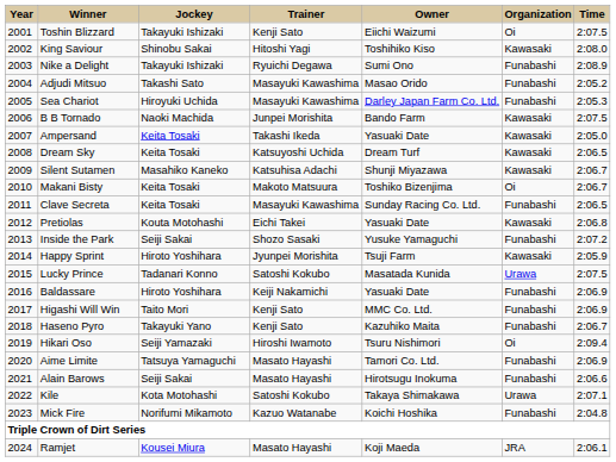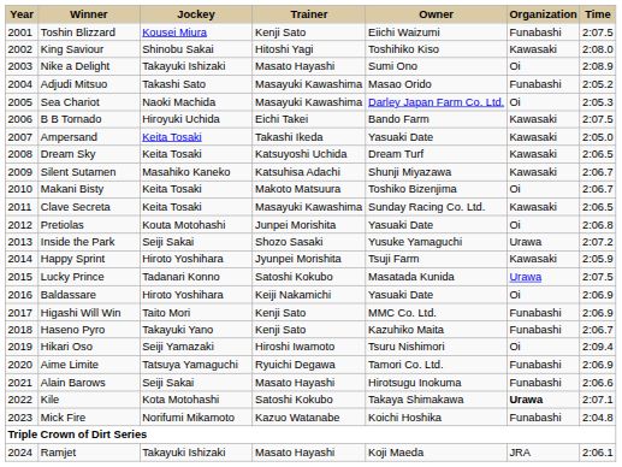 <table class="wikitable sortable" style="font-size:90%; white-space:nowrap">
 <tr>
 <th style="background-color:#DACAA5; width:36px">Year<br></th>
 <th style="background-color:#DACAA5; width:125px">Winner<br></th>
 <th style="background-color:#DACAA5; width:140px">Jockey<br></th>
 <th style="background-color:#DACAA5; width:140px">Trainer<br></th>
 <th style="background-color:#DACAA5; width:160px">Owner<br></th>
 <th style="background-color:#DACAA5">Organization<br></th>
 <th style="background-color:#DACAA5">Time<br></th>
 </tr>
 <tr>
 <td>2001</td>
 <td>Toshin Blizzard</td>
-<td>Takayuki Ishizaki</td>
+<td><a href='#'>Kousei Miura</a></td>
 <td>Kenji Sato</td>
 <td>Eiichi Waizumi</td>
-<td>Oi</td>
+<td>Funabashi</td>
 <td>2:07.5</td>
 </tr>
 <tr>
 <td>2002</td>
 <td>King Saviour</td>
 <td>Shinobu Sakai</td>
 <td>Hitoshi Yagi</td>
 <td>Toshihiko Kiso</td>
 <td>Kawasaki</td>
 <td>2:08.0</td>
 </tr>
 <tr>
 <td>2003</td>
 <td>Nike a Delight</td>
 <td>Takayuki Ishizaki</td>
-<td>Ryuichi Degawa</td>
+<td>Masato Hayashi</td>
 <td>Sumi Ono</td>
-<td>Funabashi</td>
+<td>Oi</td>
 <td>2:08.9</td>
 </tr>
 <tr>
 <td>2004</td>
 <td>Adjudi Mitsuo</td>
 <td>Takashi Sato</td>
 <td>Masayuki Kawashima</td>
 <td>Masao Orido</td>
 <td>Funabashi</td>
 <td>2:05.2</td>
 </tr>
 <tr>
 <td>2005</td>
 <td>Sea Chariot</td>
-<td>Hiroyuki Uchida</td>
+<td>Naoki Machida</td>
 <td>Masayuki Kawashima</td>
 <td><a href='#'>Darley Japan Farm Co. Ltd.</a></td>
-<td>Funabashi</td>
+<td>Oi</td>
 <td>2:05.3</td>
 </tr>
 <tr>
 <td>2006</td>
 <td>B B Tornado</td>
-<td>Naoki Machida</td>
-<td>Junpei Morishita</td>
+<td>Hiroyuki Uchida</td>
+<td>Eichi Takei</td>
 <td>Bando Farm</td>
 <td>Kawasaki</td>
 <td>2:07.5</td>
 </tr>
 <tr>
 <td>2007</td>
 <td>Ampersand</td>
 <td><a href='#'>Keita Tosaki</a></td>
 <td>Takashi Ikeda</td>
 <td>Yasuaki Date</td>
 <td>Kawasaki</td>
 <td>2:05.0</td>
 </tr>
 <tr>
 <td>2008</td>
 <td>Dream Sky</td>
 <td>Keita Tosaki</td>
 <td>Katsuyoshi Uchida</td>
 <td>Dream Turf</td>
 <td>Kawasaki</td>
 <td>2:06.5</td>
 </tr>
 <tr>
 <td>2009</td>
 <td>Silent Sutamen</td>
 <td>Masahiko Kaneko</td>
 <td>Katsuhisa Adachi</td>
 <td>Shunji Miyazawa</td>
 <td>Kawasaki</td>
 <td>2:06.7</td>
 </tr>
 <tr>
 <td>2010</td>
 <td>Makani Bisty</td>
 <td>Keita Tosaki</td>
 <td>Makoto Matsuura</td>
 <td>Toshiko Bizenjima</td>
 <td>Oi</td>
 <td>2:06.7</td>
 </tr>
 <tr>
 <td>2011</td>
 <td>Clave Secreta</td>
 <td>Keita Tosaki</td>
 <td>Masayuki Kawashima</td>
 <td>Sunday Racing Co. Ltd.</td>
-<td>Funabashi</td>
+<td>Kawasaki</td>
 <td>2:06.5</td>
 </tr>
 <tr>
 <td>2012</td>
 <td>Pretiolas</td>
 <td>Kouta Motohashi</td>
-<td>Eichi Takei</td>
+<td>Junpei Morishita</td>
 <td>Yasuaki Date</td>
-<td>Kawasaki</td>
+<td>Oi</td>
 <td>2:06.8</td>
 </tr>
 <tr>
 <td>2013</td>
 <td>Inside the Park</td>
 <td>Seiji Sakai</td>
 <td>Shozo Sasaki</td>
 <td>Yusuke Yamaguchi</td>
-<td>Funabashi</td>
+<td>Urawa</td>
 <td>2:07.2</td>
 </tr>
 <tr>
 <td>2014</td>
 <td>Happy Sprint</td>
 <td>Hiroto Yoshihara</td>
 <td>Jyunpei Morishita</td>
 <td>Tsuji Farm</td>
 <td>Kawasaki</td>
 <td>2:05.9</td>
 </tr>
 <tr>
 <td>2015</td>
 <td>Lucky Prince</td>
 <td>Tadanari Konno</td>
 <td>Satoshi Kokubo</td>
 <td>Masatada Kunida</td>
 <td><a href='#'>Urawa</a></td>
 <td>2:07.5</td>
 </tr>
 <tr>
 <td>2016</td>
 <td>Baldassare</td>
 <td>Hiroto Yoshihara</td>
 <td>Keiji Nakamichi</td>
 <td>Yasuaki Date</td>
-<td>Funabashi</td>
+<td>Oi</td>
 <td>2:06.9</td>
 </tr>
 <tr>
 <td>2017</td>
 <td>Higashi Will Win</td>
 <td>Taito Mori</td>
 <td>Kenji Sato</td>
 <td>MMC Co. Ltd.</td>
 <td>Funabashi</td>
 <td>2:06.9</td>
 </tr>
 <tr>
 <td>2018</td>
 <td>Haseno Pyro</td>
 <td>Takayuki Yano</td>
 <td>Kenji Sato</td>
 <td>Kazuhiko Maita</td>
 <td>Funabashi</td>
 <td>2:06.7</td>
 </tr>
 <tr>
 <td>2019</td>
 <td>Hikari Oso</td>
 <td>Seiji Yamazaki</td>
 <td>Hiroshi Iwamoto</td>
 <td>Tsuru Nishimori</td>
 <td>Oi</td>
 <td>2:09.4</td>
 </tr>
 <tr>
 <td>2020</td>
 <td>Aime Limite</td>
 <td>Tatsuya Yamaguchi</td>
-<td>Masato Hayashi</td>
+<td>Ryuichi Degawa</td>
 <td>Tamori Co. Ltd.</td>
 <td>Funabashi</td>
 <td>2:06.9</td>
 </tr>
 <tr>
 <td>2021</td>
 <td>Alain Barows</td>
 <td>Seiji Sakai</td>
 <td>Masato Hayashi</td>
 <td>Hirotsugu Inokuma</td>
 <td>Funabashi</td>
 <td>2:06.6</td>
 </tr>
 <tr>
 <td>2022</td>
 <td>Kile</td>
 <td>Kota Motohashi</td>
 <td>Satoshi Kokubo</td>
 <td>Takaya Shimakawa</td>
-<td>Urawa</td>
+<td><strong>Urawa</strong></td>
 <td>2:07.1</td>
 </tr>
 <tr>
 <td>2023</td>
 <td>Mick Fire</td>
 <td>Norifumi Mikamoto</td>
 <td>Kazuo Watanabe</td>
 <td>Koichi Hoshika</td>
 <td>Funabashi</td>
 <td>2:04.8</td>
 </tr>
 <tr>
 <td style="background-color:white" colspan="7"><strong>Triple Crown of Dirt Series</strong></td>
 </tr>
 <tr>
 <td>2024</td>
 <td>Ramjet</td>
-<td><a href='#'>Kousei Miura</a></td>
+<td>Takayuki Ishizaki</td>
 <td>Masato Hayashi</td>
 <td>Koji Maeda</td>
 <td>JRA</td>
 <td>2:06.1</td>
 </tr>
 </table>
